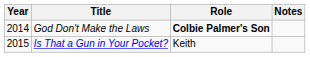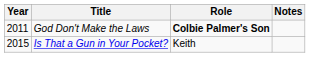 <table class="wikitable">
 <tr>
 <th>Year</th>
 <th>Title</th>
 <th>Role</th>
 <th>Notes</th>
 </tr>
 <tr>
-<td>2014</td>
+<td>2011</td>
 <td><em>God Don't Make the Laws</em></td>
 <td><strong>Colbie Palmer's Son</strong></td>
 <td></td>
 </tr>
 <tr>
 <td>2015</td>
 <td><em><a href='#'>Is That a Gun in Your Pocket?</a></em></td>
 <td>Keith</td>
 <td></td>
 </tr>
 </table>
